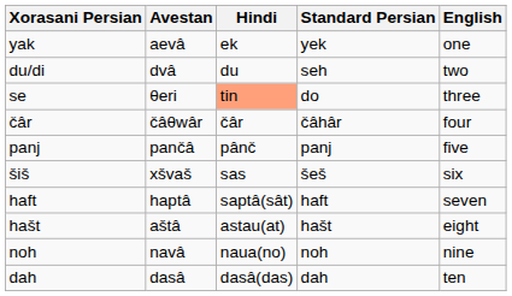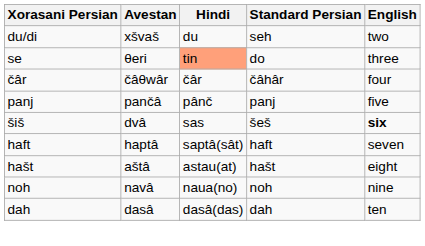 <table class="wikitable">
 <tr>
 <th>Xorasani Persian</th>
 <th>Avestan</th>
 <th>Hindi</th>
 <th>Standard Persian</th>
 <th>English</th>
 </tr>
 <tr>
-<td>yak</td>
-<td>aevâ</td>
-<td>ek</td>
-<td>yek</td>
-<td>one</td>
-</tr>
-<tr>
 <td>du/di</td>
-<td>dvâ</td>
+<td>xšvaš</td>
 <td>du</td>
 <td>seh</td>
 <td>two</td>
 </tr>
 <tr>
 <td>se</td>
 <td>θeri</td>
 <td style="background: lightsalmon;">tin</td>
 <td>do</td>
 <td>three</td>
 </tr>
 <tr>
 <td>čâr</td>
 <td>čâθwâr</td>
 <td>čâr</td>
 <td>čâhâr</td>
 <td>four</td>
 </tr>
 <tr>
 <td>panj</td>
 <td>pančâ</td>
 <td>pânč</td>
 <td>panj</td>
 <td>five</td>
 </tr>
 <tr>
 <td>šiš</td>
-<td>xšvaš</td>
+<td>dvâ</td>
 <td>sas</td>
 <td>šeš</td>
-<td>six</td>
+<td><strong>six</strong></td>
 </tr>
 <tr>
 <td>haft</td>
 <td>haptâ</td>
 <td>saptâ(sât)</td>
 <td>haft</td>
 <td>seven</td>
 </tr>
 <tr>
 <td>hašt</td>
 <td>aštâ</td>
 <td>astau(at)</td>
 <td>hašt</td>
 <td>eight</td>
 </tr>
 <tr>
 <td>noh</td>
 <td>navâ</td>
 <td>naua(no)</td>
 <td>noh</td>
 <td>nine</td>
 </tr>
 <tr>
 <td>dah</td>
 <td>dasâ</td>
 <td>dasâ(das)</td>
 <td>dah</td>
 <td>ten</td>
 </tr>
 </table>
